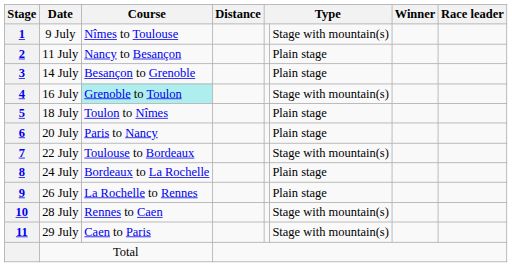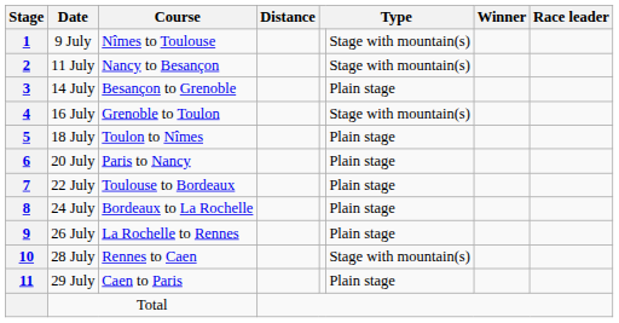 <table class="wikitable">
 <tr>
 <th scope="col">Stage</th>
 <th scope="col">Date</th>
 <th scope="col">Course</th>
 <th scope="col">Distance</th>
 <th scope="col" colspan="2">Type</th>
 <th scope="col">Winner</th>
 <th scope="col">Race leader</th>
 </tr>
 <tr>
 <th scope="row"><a href='#'>1</a></th>
 <td style="text-align:center;">9 July</td>
 <td><a href='#'>Nîmes</a> to <a href='#'>Toulouse</a></td>
 <td></td>
 <td></td>
 <td>Stage with mountain(s)</td>
 <td></td>
 <td></td>
 </tr>
 <tr>
 <th scope="row"><a href='#'>2</a></th>
 <td style="text-align:center;">11 July</td>
 <td><a href='#'>Nancy</a> to <a href='#'>Besançon</a></td>
 <td></td>
 <td></td>
-<td>Plain stage</td>
+<td>Stage with mountain(s)</td>
 <td></td>
 <td></td>
 </tr>
 <tr>
 <th scope="row"><a href='#'>3</a></th>
 <td style="text-align:center;">14 July</td>
 <td><a href='#'>Besançon</a> to <a href='#'>Grenoble</a></td>
 <td></td>
 <td></td>
 <td>Plain stage</td>
 <td></td>
 <td></td>
 </tr>
 <tr>
 <th scope="row"><a href='#'>4</a></th>
 <td style="text-align:center;">16 July</td>
-<td style="background: paleturquoise;"><a href='#'>Grenoble</a> to <a href='#'>Toulon</a></td>
+<td><a href='#'>Grenoble</a> to <a href='#'>Toulon</a></td>
 <td></td>
 <td></td>
 <td>Stage with mountain(s)</td>
 <td></td>
 <td></td>
 </tr>
 <tr>
 <th scope="row"><a href='#'>5</a></th>
 <td style="text-align:center;">18 July</td>
 <td><a href='#'>Toulon</a> to <a href='#'>Nîmes</a></td>
 <td></td>
 <td></td>
 <td>Plain stage</td>
 <td></td>
 <td></td>
 </tr>
 <tr>
 <th scope="row"><a href='#'>6</a></th>
 <td style="text-align:center;">20 July</td>
 <td><a href='#'>Paris</a> to <a href='#'>Nancy</a></td>
 <td></td>
 <td></td>
 <td>Plain stage</td>
 <td></td>
 <td></td>
 </tr>
 <tr>
 <th scope="row"><a href='#'>7</a></th>
 <td style="text-align:center;">22 July</td>
 <td><a href='#'>Toulouse</a> to <a href='#'>Bordeaux</a></td>
 <td></td>
 <td></td>
-<td>Stage with mountain(s)</td>
+<td>Plain stage</td>
 <td></td>
 <td></td>
 </tr>
 <tr>
 <th scope="row"><a href='#'>8</a></th>
 <td style="text-align:center;">24 July</td>
 <td><a href='#'>Bordeaux</a> to <a href='#'>La Rochelle</a></td>
 <td></td>
 <td></td>
 <td>Plain stage</td>
 <td></td>
 <td></td>
 </tr>
 <tr>
 <th scope="row"><a href='#'>9</a></th>
 <td style="text-align:center;">26 July</td>
 <td><a href='#'>La Rochelle</a> to <a href='#'>Rennes</a></td>
 <td></td>
 <td></td>
 <td>Plain stage</td>
 <td></td>
 <td></td>
 </tr>
 <tr>
 <th scope="row"><a href='#'>10</a></th>
 <td style="text-align:center;">28 July</td>
 <td><a href='#'>Rennes</a> to <a href='#'>Caen</a></td>
 <td></td>
 <td></td>
 <td>Stage with mountain(s)</td>
 <td></td>
 <td></td>
 </tr>
 <tr>
 <th scope="row"><a href='#'>11</a></th>
 <td style="text-align:center;">29 July</td>
 <td><a href='#'>Caen</a> to <a href='#'>Paris</a></td>
 <td></td>
 <td></td>
-<td>Stage with mountain(s)</td>
+<td>Plain stage</td>
 <td></td>
 <td></td>
 </tr>
 <tr>
 <th scope="row"></th>
 <td colspan="2" style="text-align:center">Total</td>
 <td colspan="5" style="text-align:center"></td>
 </tr>
 </table>
